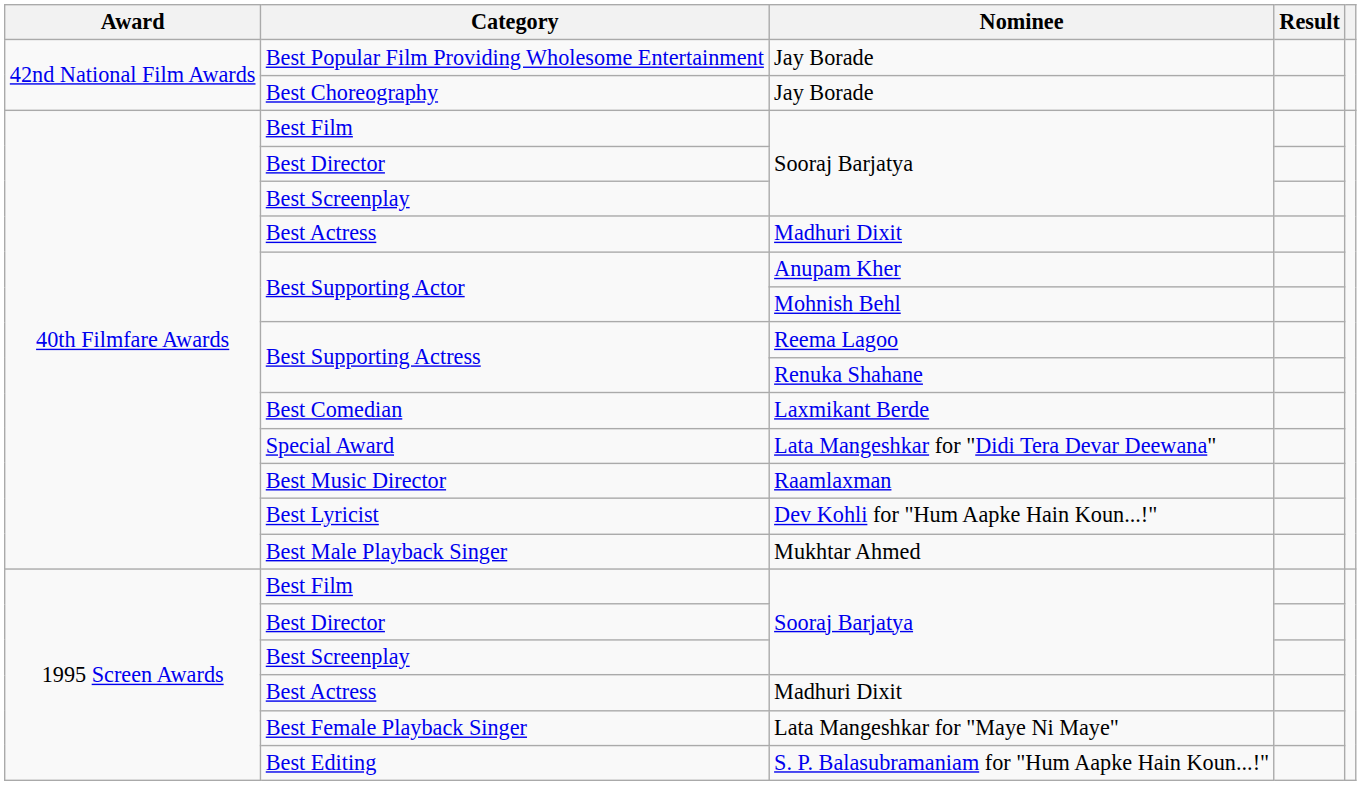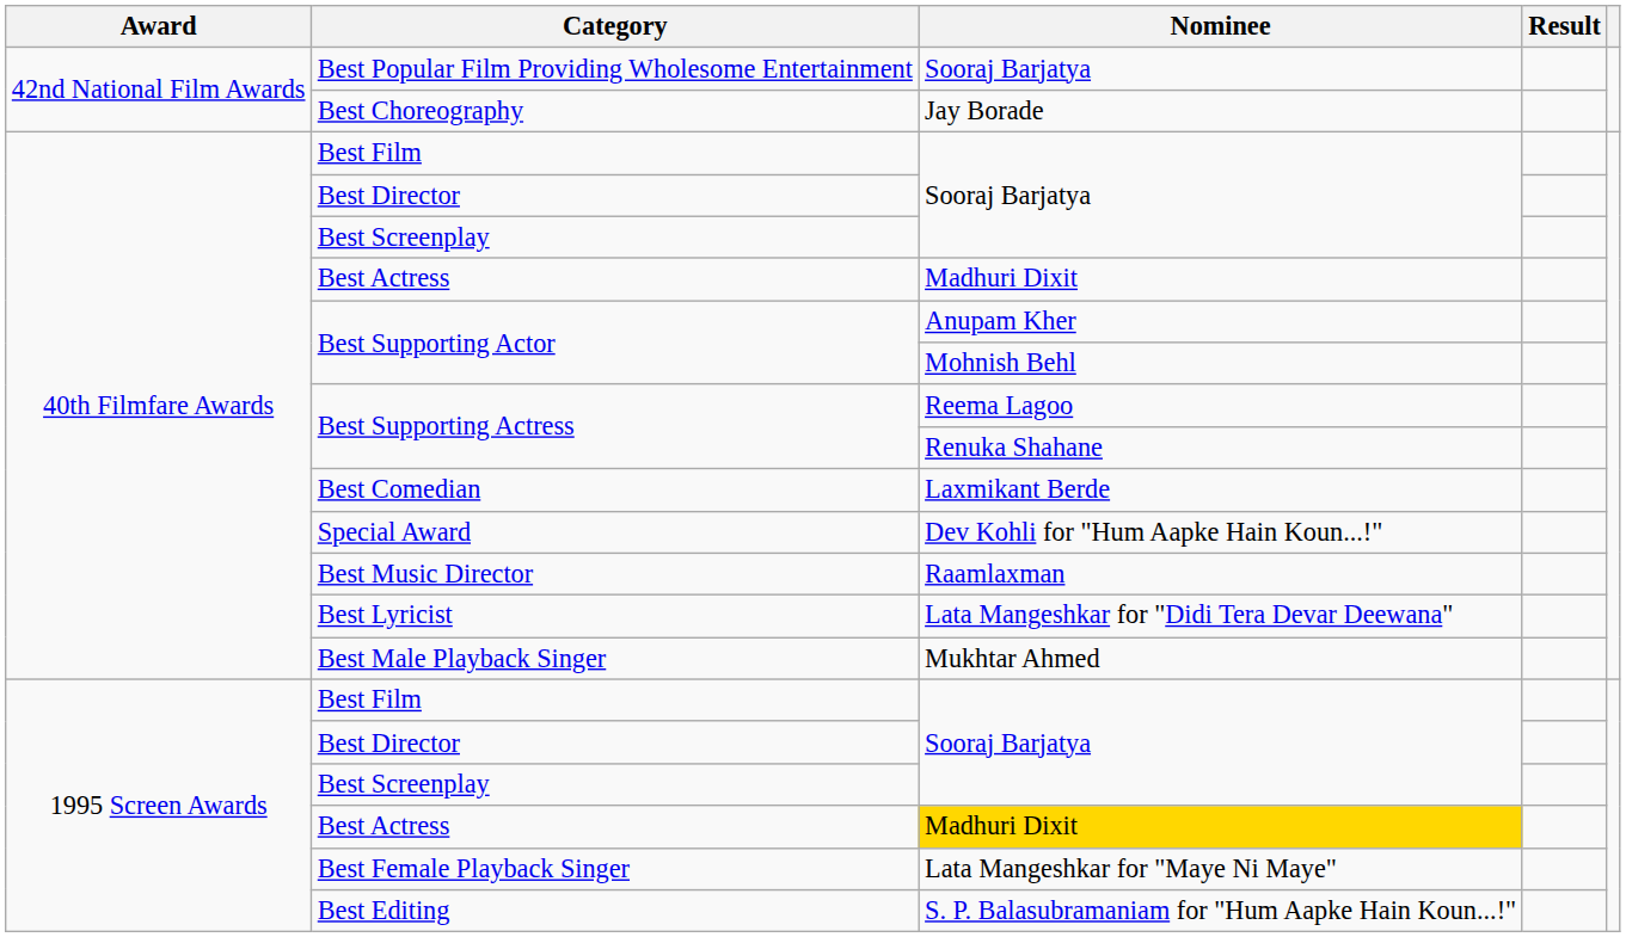 <table class="wikitable sortable">
 <tr>
 <th>Award</th>
 <th>Category</th>
 <th>Nominee</th>
 <th>Result</th>
 <th></th>
 </tr>
 <tr>
 <td rowspan="2"><a href='#'>42nd National Film Awards</a></td>
 <td><a href='#'>Best Popular Film Providing Wholesome Entertainment</a></td>
-<td>Jay Borade</td>
+<td><a href='#'>Sooraj Barjatya</a></td>
 <td></td>
 <td style="text-align: center;" rowspan="2"></td>
 </tr>
 <tr>
 <td><a href='#'>Best Choreography</a></td>
 <td>Jay Borade</td>
 <td></td>
 </tr>
 <tr>
 <td rowspan="13" style="text-align: center;"><a href='#'>40th Filmfare Awards</a></td>
 <td><a href='#'>Best Film</a></td>
 <td rowspan="3">Sooraj Barjatya</td>
 <td></td>
 <td rowspan="13" style="text-align: center;"><br><br></td>
 </tr>
 <tr>
 <td><a href='#'>Best Director</a></td>
 <td></td>
 </tr>
 <tr>
 <td><a href='#'>Best Screenplay</a></td>
 <td></td>
 </tr>
 <tr>
 <td><a href='#'>Best Actress</a></td>
 <td><a href='#'>Madhuri Dixit</a></td>
 <td></td>
 </tr>
 <tr>
 <td rowspan="2"><a href='#'>Best Supporting Actor</a></td>
 <td><a href='#'>Anupam Kher</a></td>
 <td></td>
 </tr>
 <tr>
 <td><a href='#'>Mohnish Behl</a></td>
 <td></td>
 </tr>
 <tr>
 <td rowspan="2"><a href='#'>Best Supporting Actress</a></td>
 <td><a href='#'>Reema Lagoo</a></td>
 <td></td>
 </tr>
 <tr>
 <td><a href='#'>Renuka Shahane</a></td>
 <td></td>
 </tr>
 <tr>
 <td><a href='#'>Best Comedian</a></td>
 <td><a href='#'>Laxmikant Berde</a></td>
 <td></td>
 </tr>
 <tr>
 <td><a href='#'>Special Award</a></td>
-<td><a href='#'>Lata Mangeshkar</a> for "<a href='#'>Didi Tera Devar Deewana</a>"</td>
+<td><a href='#'>Dev Kohli</a> for "Hum Aapke Hain Koun...!"</td>
 <td></td>
 </tr>
 <tr>
 <td><a href='#'>Best Music Director</a></td>
 <td><a href='#'>Raamlaxman</a></td>
 <td></td>
 </tr>
 <tr>
 <td><a href='#'>Best Lyricist</a></td>
-<td><a href='#'>Dev Kohli</a> for "Hum Aapke Hain Koun...!"</td>
+<td><a href='#'>Lata Mangeshkar</a> for "<a href='#'>Didi Tera Devar Deewana</a>"</td>
 <td></td>
 </tr>
 <tr>
 <td><a href='#'>Best Male Playback Singer</a></td>
 <td>Mukhtar Ahmed</td>
 <td></td>
 </tr>
 <tr>
 <td style="text-align: center;" rowspan="6">1995 <a href='#'>Screen Awards</a></td>
 <td><a href='#'>Best Film</a></td>
 <td rowspan="3"><a href='#'>Sooraj Barjatya</a></td>
 <td></td>
 <td style="text-align: center;" rowspan="6"></td>
 </tr>
 <tr>
 <td><a href='#'>Best Director</a></td>
 <td></td>
 </tr>
 <tr>
 <td><a href='#'>Best Screenplay</a></td>
 <td></td>
 </tr>
 <tr>
 <td><a href='#'>Best Actress</a></td>
-<td>Madhuri Dixit</td>
+<td style="background: gold;">Madhuri Dixit</td>
 <td></td>
 </tr>
 <tr>
 <td><a href='#'>Best Female Playback Singer</a></td>
 <td>Lata Mangeshkar for "Maye Ni Maye"</td>
 <td></td>
 </tr>
 <tr>
 <td><a href='#'>Best Editing</a></td>
 <td><a href='#'>S. P. Balasubramaniam</a> for "Hum Aapke Hain Koun...!"</td>
 <td></td>
 </tr>
 </table>
